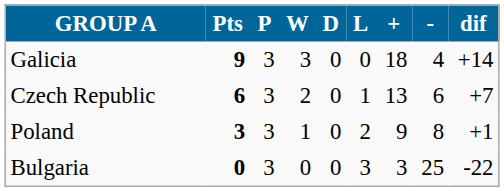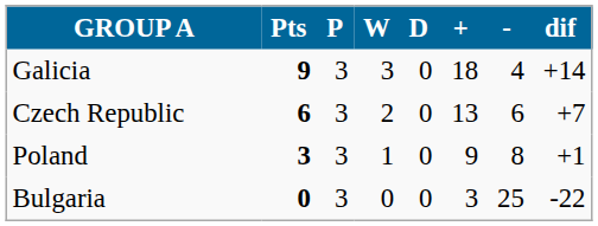 <table align=center cellpadding="3" cellspacing="0" style="background: #f9f9f9; border: 1px #aaa solid; border-collapse: collapse; font-size: 95%;" width=330>
 <tr bgcolor=#006699 style="color:white;">
 <th width=34%>GROUP A</th>
 <th width=5%>Pts</th>
 <th width=5%>P</th>
 <th width=5%>W</th>
 <th width=5%>D</th>
-<th width=5%>L</th>
 <th width=5%>+</th>
 <th width=5%>-</th>
 <th width=5%>dif</th>
 </tr>
 <tr align=right>
 <td align=left> Galicia</td>
 <td><strong>9</strong></td>
 <td>3</td>
 <td>3</td>
-<td>0</td>
 <td>0</td>
 <td>18</td>
 <td>4</td>
 <td>+14</td>
 </tr>
 <tr align=right>
 <td align=left> Czech Republic</td>
 <td><strong>6</strong></td>
 <td>3</td>
 <td>2</td>
 <td>0</td>
-<td>1</td>
 <td>13</td>
 <td>6</td>
 <td>+7</td>
 </tr>
 <tr align=right>
 <td align=left> Poland</td>
 <td><strong>3</strong></td>
 <td>3</td>
 <td>1</td>
 <td>0</td>
-<td>2</td>
 <td>9</td>
 <td>8</td>
 <td>+1</td>
 </tr>
 <tr align=right>
 <td align=left> Bulgaria</td>
 <td><strong>0</strong></td>
 <td>3</td>
 <td>0</td>
 <td>0</td>
 <td>3</td>
-<td>3</td>
 <td>25</td>
 <td>-22</td>
 </tr>
 </table>
